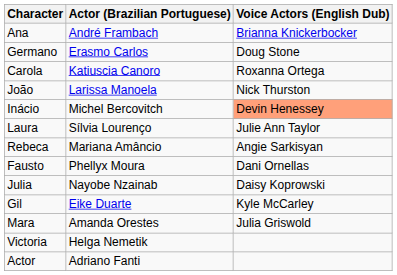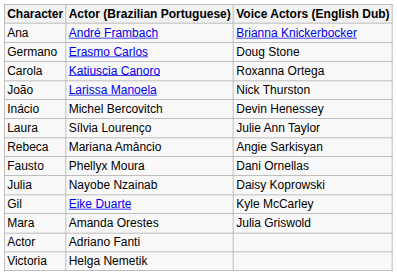 <table class="wikitable">
 <tr>
 <th>Character</th>
 <th>Actor (Brazilian Portuguese)</th>
 <th>Voice Actors (English Dub)</th>
 </tr>
 <tr>
 <td>Ana</td>
 <td><a href='#'>André Frambach</a></td>
 <td><a href='#'>Brianna Knickerbocker</a></td>
 </tr>
 <tr>
 <td>Germano</td>
 <td><a href='#'>Erasmo Carlos</a></td>
 <td>Doug Stone</td>
 </tr>
 <tr>
 <td>Carola</td>
 <td><a href='#'>Katiuscia Canoro</a></td>
 <td>Roxanna Ortega</td>
 </tr>
 <tr>
 <td>João</td>
 <td><a href='#'>Larissa Manoela</a></td>
 <td>Nick Thurston</td>
 </tr>
 <tr>
 <td>Inácio</td>
 <td>Michel Bercovitch</td>
-<td style="background: lightsalmon;">Devin Henessey</td>
+<td>Devin Henessey</td>
 </tr>
 <tr>
 <td>Laura</td>
 <td>Sílvia Lourenço</td>
 <td>Julie Ann Taylor</td>
 </tr>
 <tr>
 <td>Rebeca</td>
 <td>Mariana Amâncio</td>
 <td>Angie Sarkisyan</td>
 </tr>
 <tr>
 <td>Fausto</td>
 <td>Phellyx Moura</td>
 <td>Dani Ornellas</td>
 </tr>
 <tr>
 <td>Julia</td>
 <td>Nayobe Nzainab</td>
 <td>Daisy Koprowski</td>
 </tr>
 <tr>
 <td>Gil</td>
 <td><a href='#'>Eike Duarte</a></td>
 <td>Kyle McCarley</td>
 </tr>
 <tr>
 <td>Mara</td>
 <td>Amanda Orestes</td>
 <td>Julia Griswold</td>
 </tr>
 <tr>
+<td>Actor</td>
+<td>Adriano Fanti</td>
+<td></td>
+</tr>
+<tr>
 <td>Victoria</td>
 <td>Helga Nemetik</td>
 <td></td>
 </tr>
-<tr>
-<td>Actor</td>
-<td>Adriano Fanti</td>
-<td></td>
-</tr>
 </table>
